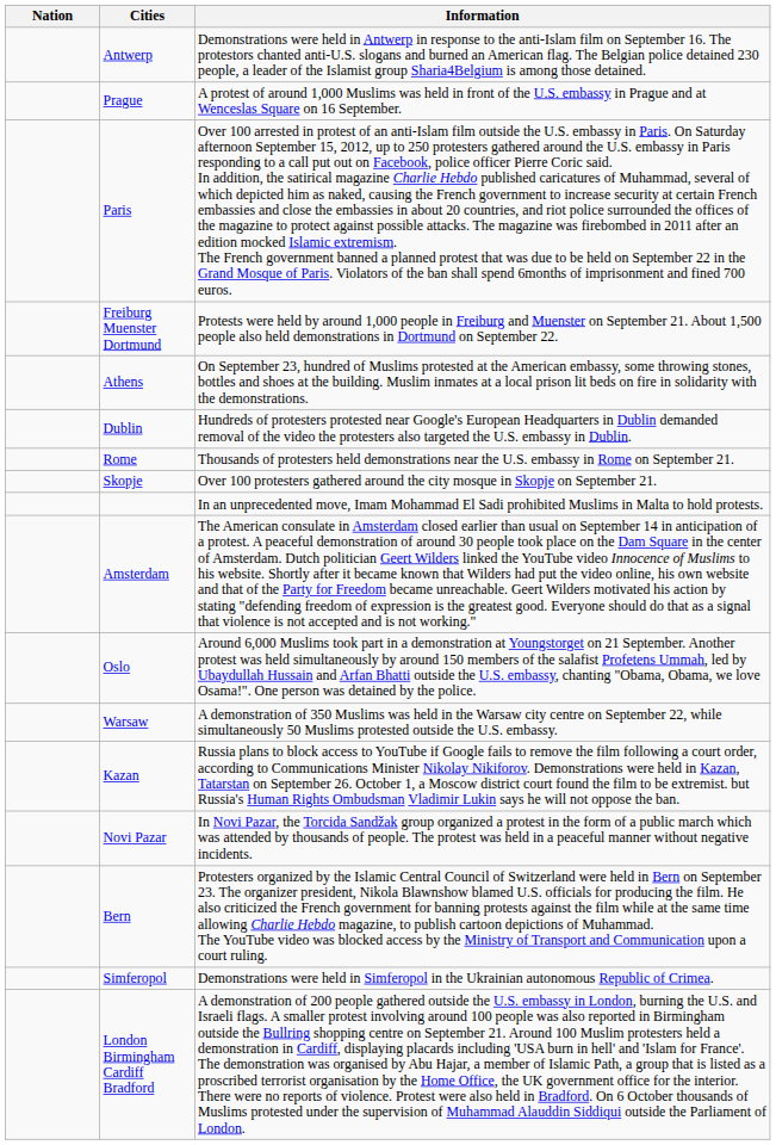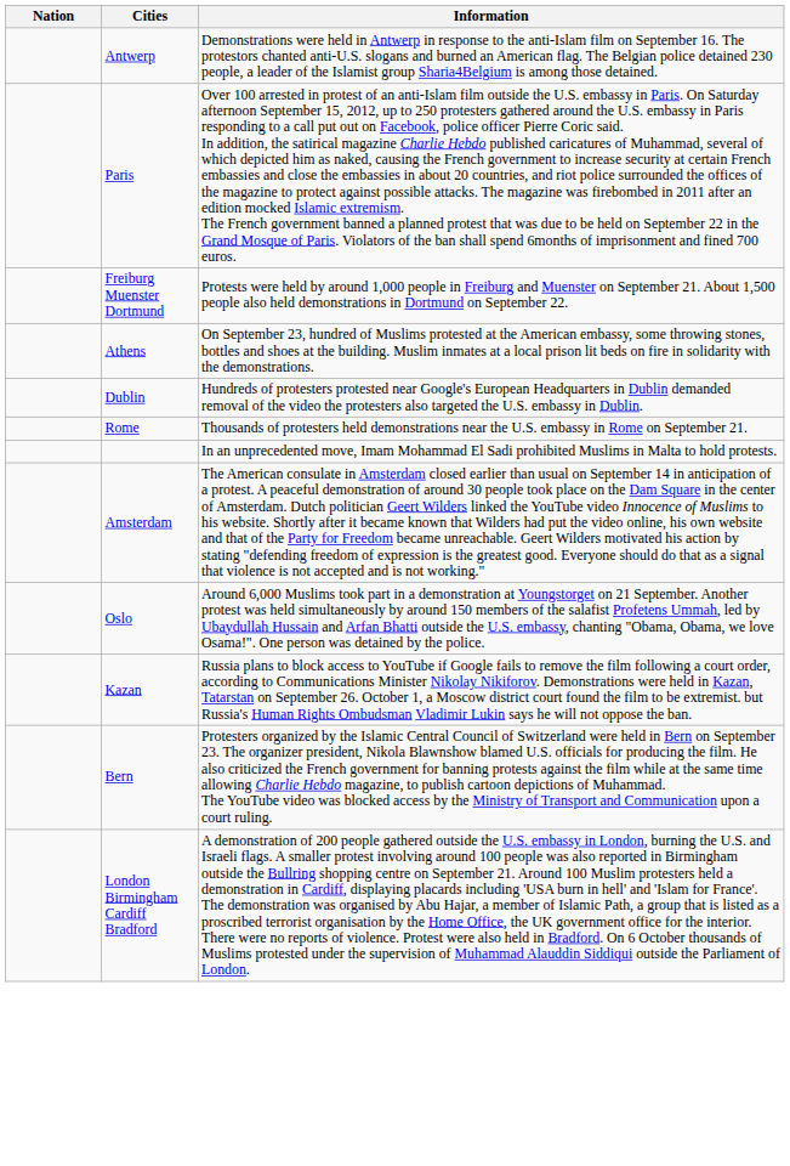 <table class="wikitable sticky-header">
 <tr>
 <th style="width:100px;">Nation</th>
 <th style="width:100px;">Cities</th>
 <th>Information</th>
 </tr>
 <tr>
 <td></td>
 <td><a href='#'>Antwerp</a></td>
 <td>Demonstrations were held in <a href='#'>Antwerp</a> in response to the anti-Islam film on September 16. The protestors chanted anti-U.S. slogans and burned an American flag. The Belgian police detained 230 people, a leader of the Islamist group <a href='#'>Sharia4Belgium</a> is among those detained.</td>
-</tr>
-<tr>
-<td></td>
-<td><a href='#'>Prague</a></td>
-<td>A protest of around 1,000 Muslims was held in front of the <a href='#'>U.S. embassy</a> in Prague and at <a href='#'>Wenceslas Square</a> on 16 September.</td>
 </tr>
 <tr>
 <td></td>
 <td><a href='#'>Paris</a></td>
 <td>Over 100 arrested in protest of an anti-Islam film outside the U.S. embassy in <a href='#'>Paris</a>. On Saturday afternoon September 15, 2012, up to 250 protesters gathered around the U.S. embassy in Paris responding to a call put out on <a href='#'>Facebook</a>, police officer Pierre Coric said.<br>In addition, the satirical magazine <em><a href='#'>Charlie Hebdo</a></em> published caricatures of Muhammad, several of which depicted him as naked, causing the French government to increase security at certain French embassies and close the embassies in about 20 countries, and riot police surrounded the offices of the magazine to protect against possible attacks.  The magazine was firebombed in 2011 after an edition mocked <a href='#'>Islamic extremism</a>.<br>The French government banned a planned protest that was due to be held on September 22 in the <a href='#'>Grand Mosque of Paris</a>. Violators of the ban shall spend 6months of imprisonment and fined 700 euros.</td>
 </tr>
 <tr>
 <td></td>
 <td><a href='#'>Freiburg</a><br><a href='#'>Muenster</a><br><a href='#'>Dortmund</a></td>
 <td>Protests were held by around 1,000 people in <a href='#'>Freiburg</a> and <a href='#'>Muenster</a> on September 21. About 1,500 people also held demonstrations in <a href='#'>Dortmund</a> on September 22.</td>
 </tr>
 <tr>
 <td></td>
 <td><a href='#'>Athens</a></td>
 <td>On September 23, hundred of Muslims protested at the American embassy, some throwing stones, bottles and shoes at the building. Muslim inmates at a local prison  lit beds on fire in solidarity with the demonstrations.</td>
 </tr>
 <tr>
 <td></td>
 <td><a href='#'>Dublin</a></td>
 <td>Hundreds of protesters protested near Google's European Headquarters in <a href='#'>Dublin</a> demanded removal of the video the protesters also targeted the U.S. embassy in <a href='#'>Dublin</a>.</td>
 </tr>
 <tr>
 <td></td>
 <td><a href='#'>Rome</a></td>
 <td>Thousands of protesters held demonstrations near the U.S. embassy in <a href='#'>Rome</a> on September 21.</td>
 </tr>
 <tr>
 <td></td>
-<td><a href='#'>Skopje</a></td>
-<td>Over 100 protesters gathered around the city mosque in <a href='#'>Skopje</a> on September 21.</td>
-</tr>
-<tr>
-<td></td>
 <td></td>
 <td>In an unprecedented move, Imam Mohammad El Sadi prohibited Muslims in Malta to hold protests.</td>
 </tr>
 <tr>
 <td></td>
 <td><a href='#'>Amsterdam</a></td>
 <td>The American consulate in <a href='#'>Amsterdam</a> closed earlier than usual on September 14 in anticipation of a protest. A peaceful demonstration of around 30 people took place on the <a href='#'>Dam Square</a> in the center of Amsterdam. Dutch politician <a href='#'>Geert Wilders</a> linked the YouTube video <em>Innocence of Muslims</em> to his website. Shortly after it became known that Wilders had put the video online, his own website and that of the <a href='#'>Party for Freedom</a> became unreachable. Geert Wilders motivated his action by stating "defending freedom of expression is the greatest good. Everyone should do that as a signal that violence is not accepted and is not working."</td>
 </tr>
 <tr>
 <td></td>
 <td><a href='#'>Oslo</a></td>
 <td>Around 6,000 Muslims took part in a demonstration at <a href='#'>Youngstorget</a> on 21 September. Another protest was held simultaneously by around 150 members of the salafist <a href='#'>Profetens Ummah</a>, led by <a href='#'>Ubaydullah Hussain</a> and <a href='#'>Arfan Bhatti</a> outside the <a href='#'>U.S. embassy</a>, chanting "Obama, Obama, we love Osama!". One person was detained by the police.</td>
 </tr>
 <tr>
 <td></td>
-<td><a href='#'>Warsaw</a></td>
-<td>A demonstration of 350 Muslims was held in the Warsaw city centre on September 22, while simultaneously 50 Muslims protested outside the U.S. embassy.</td>
-</tr>
-<tr>
-<td></td>
 <td><a href='#'>Kazan</a></td>
 <td>Russia plans to block access to YouTube if Google fails to remove the film following a court order, according to Communications Minister <a href='#'>Nikolay Nikiforov</a>. Demonstrations were held in <a href='#'>Kazan</a>, <a href='#'>Tatarstan</a> on September 26. October 1, a Moscow district court found the film to be extremist. but Russia's <a href='#'>Human Rights Ombudsman</a> <a href='#'>Vladimir Lukin</a> says he will not oppose the ban.</td>
-</tr>
-<tr>
-<td></td>
-<td><a href='#'>Novi Pazar</a></td>
-<td>In <a href='#'>Novi Pazar</a>, the <a href='#'>Torcida Sandžak</a> group organized a protest in the form of a public march which was attended by thousands of people. The protest was held in a peaceful manner without negative incidents.</td>
 </tr>
 <tr>
 <td></td>
 <td><a href='#'>Bern</a></td>
 <td>Protesters organized by the Islamic Central Council of Switzerland were held in <a href='#'>Bern</a> on September 23. The organizer president, Nikola Blawnshow blamed U.S. officials for producing the film. He also criticized the French government for banning protests against the film while at the same time allowing <em><a href='#'>Charlie Hebdo</a></em> magazine, to publish cartoon depictions of Muhammad.<br>The YouTube video was blocked access by the <a href='#'>Ministry of Transport and Communication</a> upon a court ruling.</td>
 </tr>
 <tr>
 <td></td>
-<td><a href='#'>Simferopol</a></td>
-<td>Demonstrations were held in <a href='#'>Simferopol</a> in the Ukrainian autonomous <a href='#'>Republic of Crimea</a>.</td>
-</tr>
-<tr>
-<td></td>
 <td><a href='#'>London</a><br><a href='#'>Birmingham</a><br><a href='#'>Cardiff</a><br><a href='#'>Bradford</a></td>
 <td>A demonstration of 200 people gathered outside the <a href='#'>U.S. embassy in London</a>, burning the U.S. and Israeli flags. A smaller protest involving around 100 people was also reported in Birmingham outside the <a href='#'>Bullring</a> shopping centre on September 21. Around 100 Muslim protesters held a demonstration in <a href='#'>Cardiff</a>, displaying placards including 'USA burn in hell' and 'Islam for France'. The demonstration was organised by Abu Hajar, a member of Islamic Path, a group that is listed as a proscribed terrorist organisation by the <a href='#'>Home Office</a>, the UK government office for the interior. There were no reports of violence. Protest were also held in <a href='#'>Bradford</a>. On 6 October thousands of Muslims protested under the supervision of <a href='#'>Muhammad Alauddin Siddiqui</a> outside the Parliament of <a href='#'>London</a>.</td>
 </tr>
 </table>
